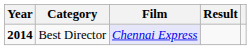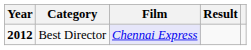 <table Class="wikitable">
 <tr>
 <th>Year</th>
 <th>Category</th>
 <th>Film</th>
 <th>Result</th>
 <th></th>
 </tr>
 <tr>
-<td><strong>2014</strong></td>
+<td><strong>2012</strong></td>
 <td>Best Director</td>
 <td style="background: lavender;"><em><a href='#'>Chennai Express</a></em></td>
 <td></td>
 <td><br></td>
 </tr>
 </table>
